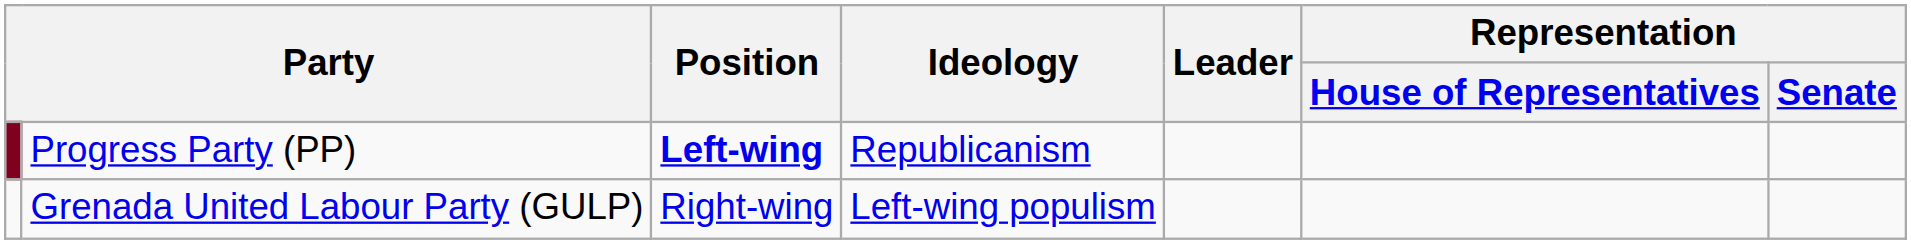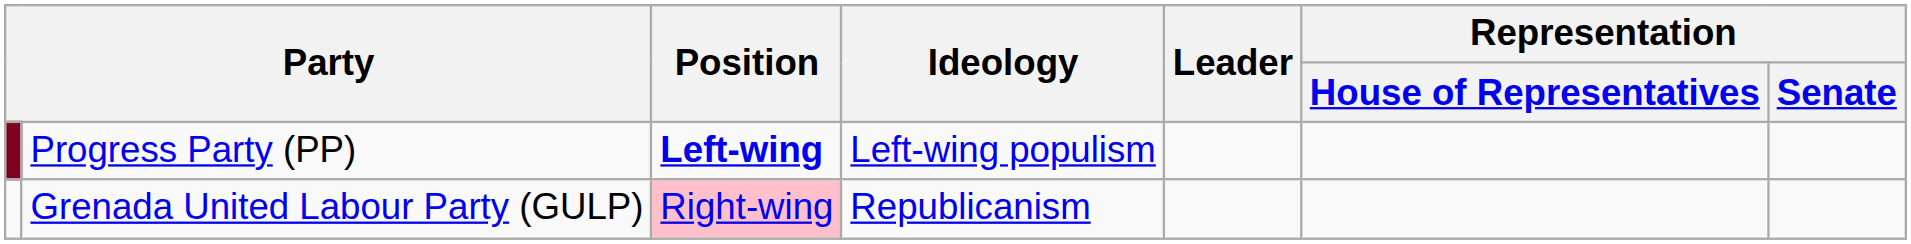 <table class ="wikitable">
 <tr>
 <th colspan=2 rowspan=2>Party</th>
 <th rowspan="2">Position</th>
 <th rowspan="2">Ideology</th>
 <th rowspan="2">Leader</th>
 <th colspan=2>Representation</th>
 </tr>
 <tr>
 <th><a href='#'>House of Representatives</a></th>
 <th><a href='#'>Senate</a></th>
 </tr>
 <tr>
 <td style=background:#800020></td>
 <td><a href='#'>Progress Party</a> (PP)</td>
 <td><strong><a href='#'>Left-wing</a></strong></td>
-<td><a href='#'>Republicanism</a></td>
+<td><a href='#'>Left-wing populism</a></td>
 <td></td>
 <td></td>
 <td></td>
 </tr>
 <tr>
 <td style=background:></td>
 <td><a href='#'>Grenada United Labour Party</a> (GULP)</td>
-<td><a href='#'>Right-wing</a></td>
-<td><a href='#'>Left-wing populism</a></td>
+<td style="background: pink;"><a href='#'>Right-wing</a></td>
+<td><a href='#'>Republicanism</a></td>
 <td></td>
 <td></td>
 <td></td>
 </tr>
 </table>
